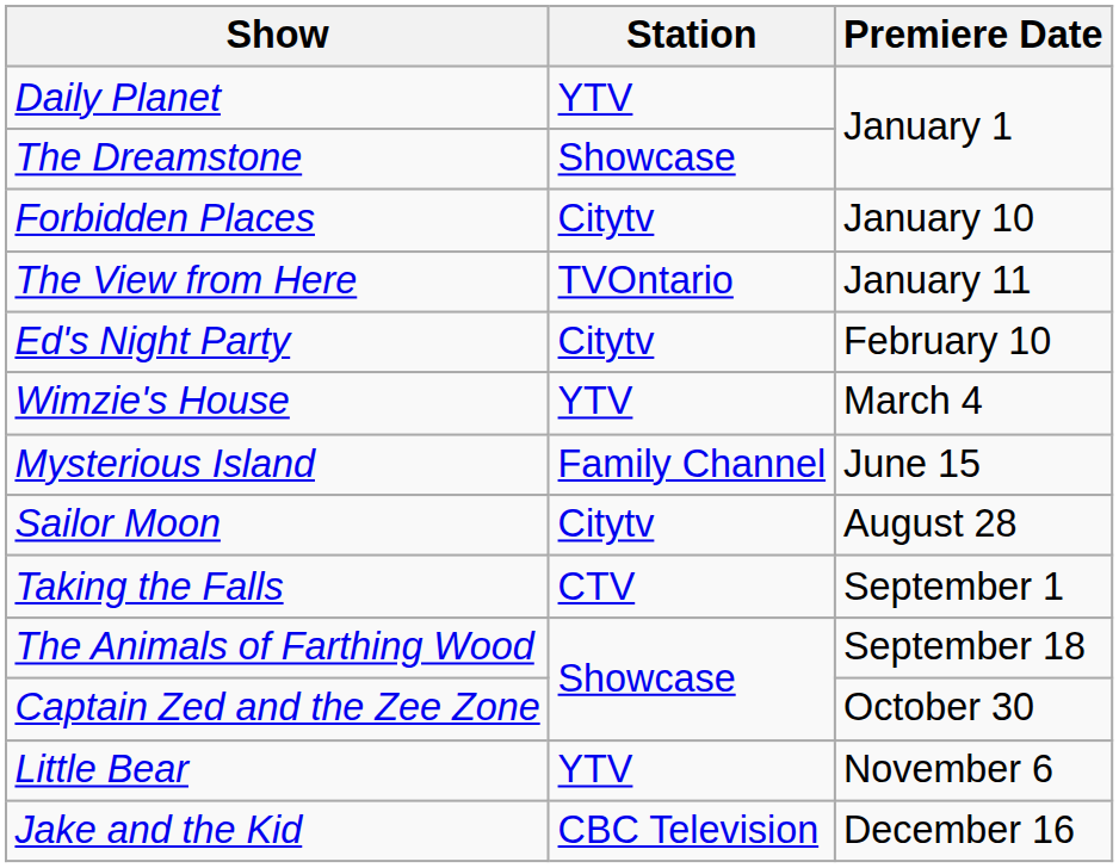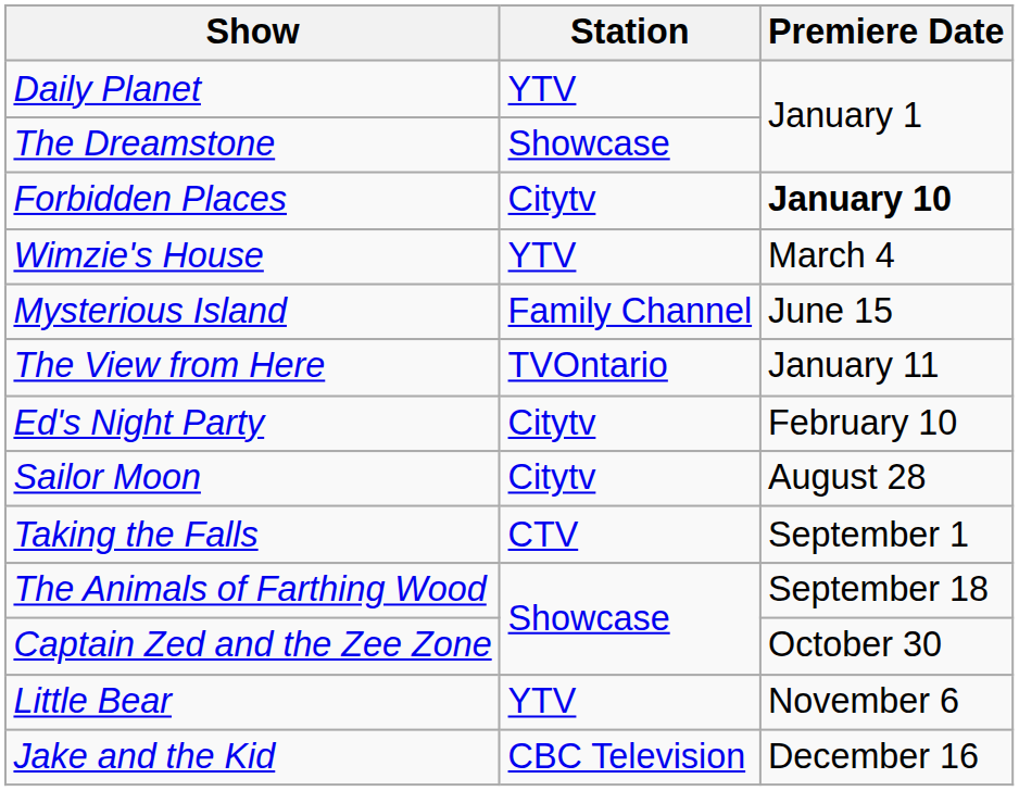 <table class="wikitable">
 <tr>
 <th>Show</th>
 <th>Station</th>
 <th>Premiere Date</th>
 </tr>
 <tr>
 <td><em><a href='#'>Daily Planet</a></em></td>
 <td><a href='#'>YTV</a></td>
 <td rowspan="2">January 1</td>
 </tr>
 <tr>
 <td><em><a href='#'>The Dreamstone</a></em></td>
 <td><a href='#'>Showcase</a></td>
 </tr>
 <tr>
 <td><em><a href='#'>Forbidden Places</a></em></td>
 <td><a href='#'>Citytv</a></td>
-<td>January 10</td>
+<td><strong>January 10</strong></td>
+</tr>
+<tr>
+<td><em><a href='#'>Wimzie's House</a></em></td>
+<td><a href='#'>YTV</a></td>
+<td>March 4</td>
+</tr>
+<tr>
+<td><em><a href='#'>Mysterious Island</a></em></td>
+<td><a href='#'>Family Channel</a></td>
+<td>June 15</td>
 </tr>
 <tr>
 <td><em><a href='#'>The View from Here</a></em></td>
 <td><a href='#'>TVOntario</a></td>
 <td>January 11</td>
 </tr>
 <tr>
 <td><em><a href='#'>Ed's Night Party</a></em></td>
 <td><a href='#'>Citytv</a></td>
 <td>February 10</td>
-</tr>
-<tr>
-<td><em><a href='#'>Wimzie's House</a></em></td>
-<td><a href='#'>YTV</a></td>
-<td>March 4</td>
-</tr>
-<tr>
-<td><em><a href='#'>Mysterious Island</a></em></td>
-<td><a href='#'>Family Channel</a></td>
-<td>June 15</td>
 </tr>
 <tr>
 <td><em><a href='#'>Sailor Moon</a></em></td>
 <td><a href='#'>Citytv</a></td>
 <td>August 28</td>
 </tr>
 <tr>
 <td><em><a href='#'>Taking the Falls</a></em></td>
 <td><a href='#'>CTV</a></td>
 <td>September 1</td>
 </tr>
 <tr>
 <td><em><a href='#'>The Animals of Farthing Wood</a></em></td>
 <td rowspan="2"><a href='#'>Showcase</a></td>
 <td>September 18</td>
 </tr>
 <tr>
 <td><em><a href='#'>Captain Zed and the Zee Zone</a></em></td>
 <td>October 30</td>
 </tr>
 <tr>
 <td><em><a href='#'>Little Bear</a></em></td>
 <td><a href='#'>YTV</a></td>
 <td>November 6</td>
 </tr>
 <tr>
 <td><em><a href='#'>Jake and the Kid</a></em></td>
 <td><a href='#'>CBC Television</a></td>
 <td>December 16</td>
 </tr>
 </table>
